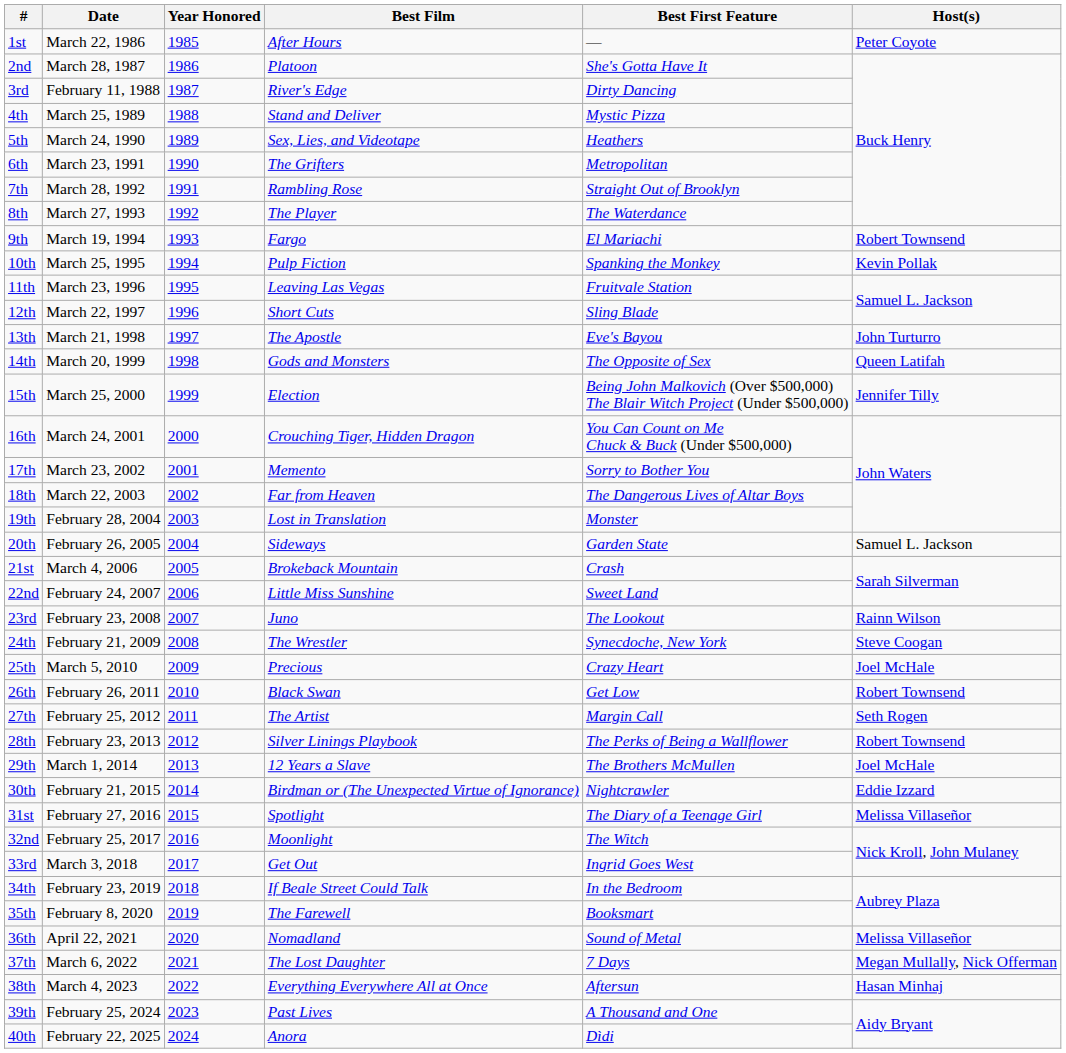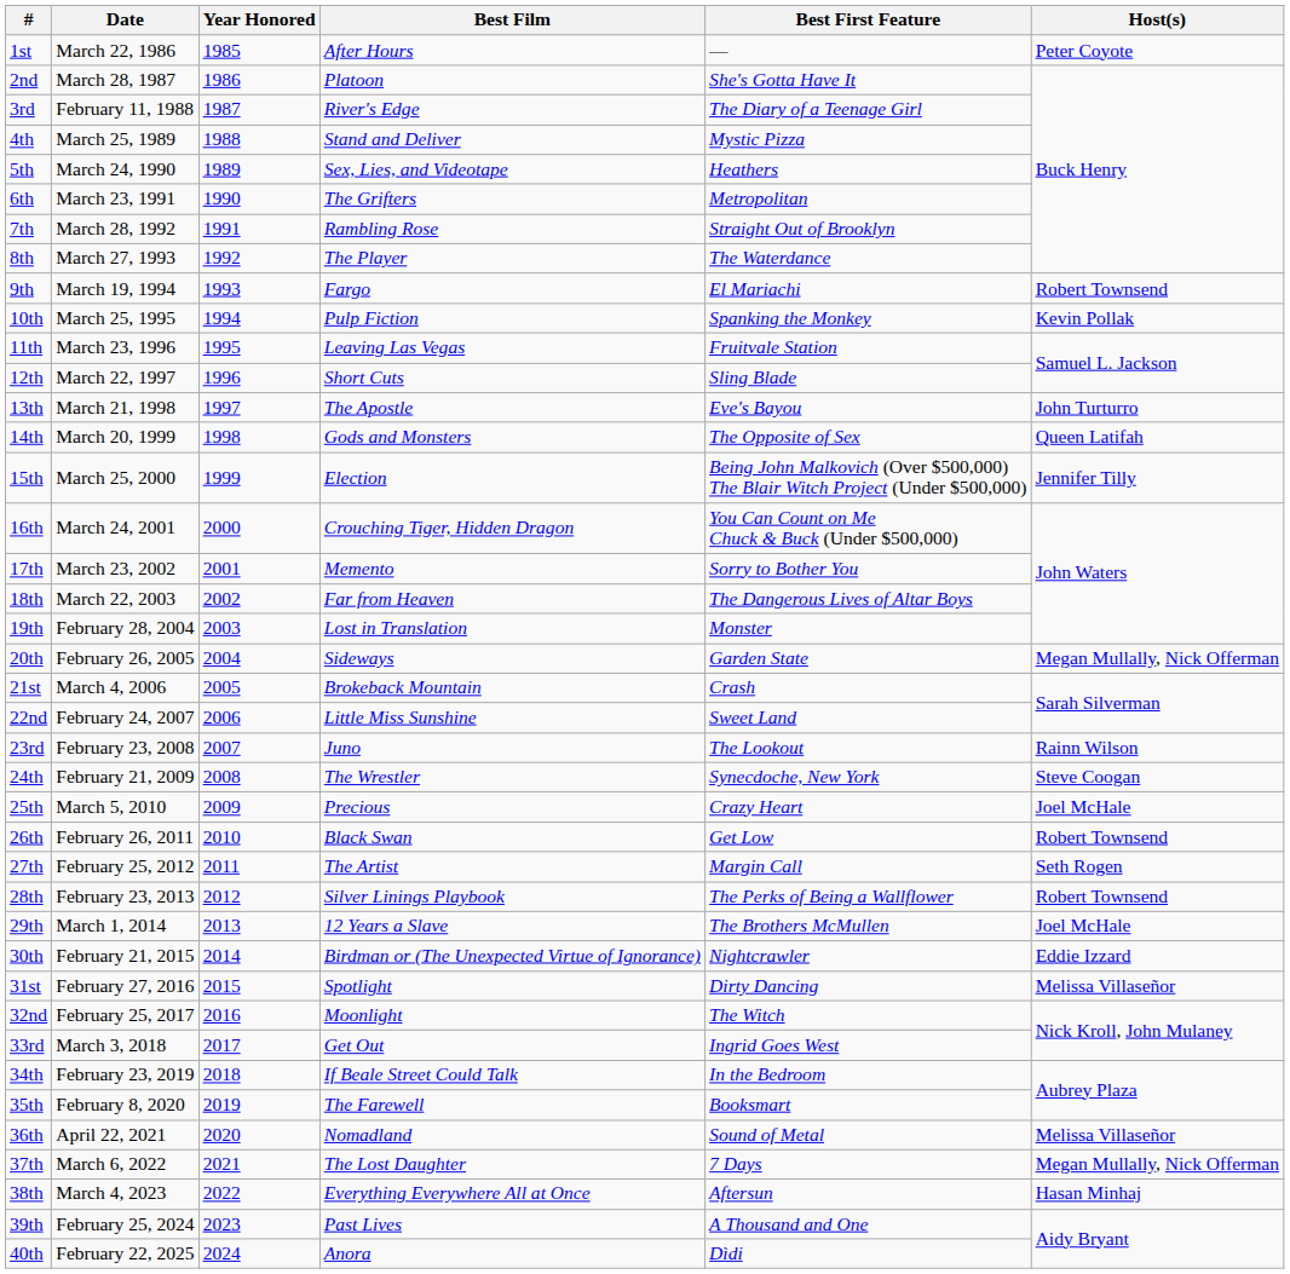 <table class="wikitable">
 <tr>
 <th>#</th>
 <th>Date</th>
 <th>Year Honored</th>
 <th>Best Film</th>
 <th>Best First Feature</th>
 <th>Host(s)</th>
 </tr>
 <tr>
 <td><a href='#'>1st</a></td>
 <td>March 22, 1986</td>
 <td><a href='#'>1985</a></td>
 <td><em><a href='#'>After Hours</a></em></td>
 <td>—</td>
 <td><a href='#'>Peter Coyote</a></td>
 </tr>
 <tr>
 <td><a href='#'>2nd</a></td>
 <td>March 28, 1987</td>
 <td><a href='#'>1986</a></td>
 <td><em><a href='#'>Platoon</a></em></td>
 <td><em><a href='#'>She's Gotta Have It</a></em></td>
 <td rowspan="7"><a href='#'>Buck Henry</a></td>
 </tr>
 <tr>
 <td><a href='#'>3rd</a></td>
 <td>February 11, 1988</td>
 <td><a href='#'>1987</a></td>
 <td><em><a href='#'>River's Edge</a></em></td>
-<td><em><a href='#'>Dirty Dancing</a></em></td>
+<td><em><a href='#'>The Diary of a Teenage Girl</a></em></td>
 </tr>
 <tr>
 <td><a href='#'>4th</a></td>
 <td>March 25, 1989</td>
 <td><a href='#'>1988</a></td>
 <td><em><a href='#'>Stand and Deliver</a></em></td>
 <td><em><a href='#'>Mystic Pizza</a></em></td>
 </tr>
 <tr>
 <td><a href='#'>5th</a></td>
 <td>March 24, 1990</td>
 <td><a href='#'>1989</a></td>
 <td><em><a href='#'>Sex, Lies, and Videotape</a></em></td>
 <td><em><a href='#'>Heathers</a></em></td>
 </tr>
 <tr>
 <td><a href='#'>6th</a></td>
 <td>March 23, 1991</td>
 <td><a href='#'>1990</a></td>
 <td><em><a href='#'>The Grifters</a></em></td>
 <td><em><a href='#'>Metropolitan</a></em></td>
 </tr>
 <tr>
 <td><a href='#'>7th</a></td>
 <td>March 28, 1992</td>
 <td><a href='#'>1991</a></td>
 <td><em><a href='#'>Rambling Rose</a></em></td>
 <td><em><a href='#'>Straight Out of Brooklyn</a></em></td>
 </tr>
 <tr>
 <td><a href='#'>8th</a></td>
 <td>March 27, 1993</td>
 <td><a href='#'>1992</a></td>
 <td><em><a href='#'>The Player</a></em></td>
 <td><em><a href='#'>The Waterdance</a></em></td>
 </tr>
 <tr>
 <td><a href='#'>9th</a></td>
 <td>March 19, 1994</td>
 <td><a href='#'>1993</a></td>
 <td><em><a href='#'>Fargo</a></em></td>
 <td><em><a href='#'>El Mariachi</a></em></td>
 <td><a href='#'>Robert Townsend</a></td>
 </tr>
 <tr>
 <td><a href='#'>10th</a></td>
 <td>March 25, 1995</td>
 <td><a href='#'>1994</a></td>
 <td><em><a href='#'>Pulp Fiction</a></em></td>
 <td><em><a href='#'>Spanking the Monkey</a></em></td>
 <td><a href='#'>Kevin Pollak</a></td>
 </tr>
 <tr>
 <td><a href='#'>11th</a></td>
 <td>March 23, 1996</td>
 <td><a href='#'>1995</a></td>
 <td><em><a href='#'>Leaving Las Vegas</a></em></td>
 <td><em><a href='#'>Fruitvale Station</a></em></td>
 <td rowspan="2"><a href='#'>Samuel L. Jackson</a></td>
 </tr>
 <tr>
 <td><a href='#'>12th</a></td>
 <td>March 22, 1997</td>
 <td><a href='#'>1996</a></td>
 <td><em><a href='#'>Short Cuts</a></em></td>
 <td><em><a href='#'>Sling Blade</a></em></td>
 </tr>
 <tr>
 <td><a href='#'>13th</a></td>
 <td>March 21, 1998</td>
 <td><a href='#'>1997</a></td>
 <td><em><a href='#'>The Apostle</a></em></td>
 <td><em><a href='#'>Eve's Bayou</a></em></td>
 <td><a href='#'>John Turturro</a></td>
 </tr>
 <tr>
 <td><a href='#'>14th</a></td>
 <td>March 20, 1999</td>
 <td><a href='#'>1998</a></td>
 <td><em><a href='#'>Gods and Monsters</a></em></td>
 <td><em><a href='#'>The Opposite of Sex</a></em></td>
 <td><a href='#'>Queen Latifah</a></td>
 </tr>
 <tr>
 <td><a href='#'>15th</a></td>
 <td>March 25, 2000</td>
 <td><a href='#'>1999</a></td>
 <td><em><a href='#'>Election</a></em></td>
 <td><em><a href='#'>Being John Malkovich</a></em> (Over $500,000)<br><em><a href='#'>The Blair Witch Project</a></em> (Under $500,000)</td>
 <td><a href='#'>Jennifer Tilly</a></td>
 </tr>
 <tr>
 <td><a href='#'>16th</a></td>
 <td>March 24, 2001</td>
 <td><a href='#'>2000</a></td>
 <td><em><a href='#'>Crouching Tiger, Hidden Dragon</a></em></td>
 <td><em><a href='#'>You Can Count on Me</a></em><br><em><a href='#'>Chuck & Buck</a></em> (Under $500,000)</td>
 <td rowspan="4"><a href='#'>John Waters</a></td>
 </tr>
 <tr>
 <td><a href='#'>17th</a></td>
 <td>March 23, 2002</td>
 <td><a href='#'>2001</a></td>
 <td><em><a href='#'>Memento</a></em></td>
 <td><em><a href='#'>Sorry to Bother You</a></em></td>
 </tr>
 <tr>
 <td><a href='#'>18th</a></td>
 <td>March 22, 2003</td>
 <td><a href='#'>2002</a></td>
 <td><em><a href='#'>Far from Heaven</a></em></td>
 <td><em><a href='#'>The Dangerous Lives of Altar Boys</a></em></td>
 </tr>
 <tr>
 <td><a href='#'>19th</a></td>
 <td>February 28, 2004</td>
 <td><a href='#'>2003</a></td>
 <td><em><a href='#'>Lost in Translation</a></em></td>
 <td><em><a href='#'>Monster</a></em></td>
 </tr>
 <tr>
 <td><a href='#'>20th</a></td>
 <td>February 26, 2005</td>
 <td><a href='#'>2004</a></td>
 <td><em><a href='#'>Sideways</a></em></td>
 <td><em><a href='#'>Garden State</a></em></td>
-<td>Samuel L. Jackson</td>
+<td><a href='#'>Megan Mullally</a>, <a href='#'>Nick Offerman</a></td>
 </tr>
 <tr>
 <td><a href='#'>21st</a></td>
 <td>March 4, 2006</td>
 <td><a href='#'>2005</a></td>
 <td><em><a href='#'>Brokeback Mountain</a></em></td>
 <td><em><a href='#'>Crash</a></em></td>
 <td rowspan="2"><a href='#'>Sarah Silverman</a></td>
 </tr>
 <tr>
 <td><a href='#'>22nd</a></td>
 <td>February 24, 2007</td>
 <td><a href='#'>2006</a></td>
 <td><em><a href='#'>Little Miss Sunshine</a></em></td>
 <td><em><a href='#'>Sweet Land</a></em></td>
 </tr>
 <tr>
 <td><a href='#'>23rd</a></td>
 <td>February 23, 2008</td>
 <td><a href='#'>2007</a></td>
 <td><em><a href='#'>Juno</a></em></td>
 <td><em><a href='#'>The Lookout</a></em></td>
 <td><a href='#'>Rainn Wilson</a></td>
 </tr>
 <tr>
 <td><a href='#'>24th</a></td>
 <td>February 21, 2009</td>
 <td><a href='#'>2008</a></td>
 <td><em><a href='#'>The Wrestler</a></em></td>
 <td><em><a href='#'>Synecdoche, New York</a></em></td>
 <td><a href='#'>Steve Coogan</a></td>
 </tr>
 <tr>
 <td><a href='#'>25th</a></td>
 <td>March 5, 2010</td>
 <td><a href='#'>2009</a></td>
 <td><em><a href='#'>Precious</a></em></td>
 <td><em><a href='#'>Crazy Heart</a></em></td>
 <td><a href='#'>Joel McHale</a></td>
 </tr>
 <tr>
 <td><a href='#'>26th</a></td>
 <td>February 26, 2011</td>
 <td><a href='#'>2010</a></td>
 <td><em><a href='#'>Black Swan</a></em></td>
 <td><em><a href='#'>Get Low</a></em></td>
 <td><a href='#'>Robert Townsend</a></td>
 </tr>
 <tr>
 <td><a href='#'>27th</a></td>
 <td>February 25, 2012</td>
 <td><a href='#'>2011</a></td>
 <td><em><a href='#'>The Artist</a></em></td>
 <td><em><a href='#'>Margin Call</a></em></td>
 <td><a href='#'>Seth Rogen</a></td>
 </tr>
 <tr>
 <td><a href='#'>28th</a></td>
 <td>February 23, 2013</td>
 <td><a href='#'>2012</a></td>
 <td><em><a href='#'>Silver Linings Playbook</a></em></td>
 <td><em><a href='#'>The Perks of Being a Wallflower</a></em></td>
 <td><a href='#'>Robert Townsend</a></td>
 </tr>
 <tr>
 <td><a href='#'>29th</a></td>
 <td>March 1, 2014</td>
 <td><a href='#'>2013</a></td>
 <td><em><a href='#'>12 Years a Slave</a></em></td>
 <td><em><a href='#'>The Brothers McMullen</a></em></td>
 <td><a href='#'>Joel McHale</a></td>
 </tr>
 <tr>
 <td><a href='#'>30th</a></td>
 <td>February 21, 2015</td>
 <td><a href='#'>2014</a></td>
 <td><em><a href='#'>Birdman or (The Unexpected Virtue of Ignorance)</a></em></td>
 <td><em><a href='#'>Nightcrawler</a></em></td>
 <td><a href='#'>Eddie Izzard</a></td>
 </tr>
 <tr>
 <td><a href='#'>31st</a></td>
 <td>February 27, 2016</td>
 <td><a href='#'>2015</a></td>
 <td><em><a href='#'>Spotlight</a></em></td>
-<td><em><a href='#'>The Diary of a Teenage Girl</a></em></td>
+<td><em><a href='#'>Dirty Dancing</a></em></td>
 <td><a href='#'>Melissa Villaseñor</a></td>
 </tr>
 <tr>
 <td><a href='#'>32nd</a></td>
 <td>February 25, 2017</td>
 <td><a href='#'>2016</a></td>
 <td><em><a href='#'>Moonlight</a></em></td>
 <td><em><a href='#'>The Witch</a></em></td>
 <td rowspan="2"><a href='#'>Nick Kroll</a>, <a href='#'>John Mulaney</a></td>
 </tr>
 <tr>
 <td><a href='#'>33rd</a></td>
 <td>March 3, 2018</td>
 <td><a href='#'>2017</a></td>
 <td><em><a href='#'>Get Out</a></em></td>
 <td><em><a href='#'>Ingrid Goes West</a></em></td>
 </tr>
 <tr>
 <td><a href='#'>34th</a></td>
 <td>February 23, 2019</td>
 <td><a href='#'>2018</a></td>
 <td><em><a href='#'>If Beale Street Could Talk</a></em></td>
 <td><em><a href='#'>In the Bedroom</a></em></td>
 <td rowspan="2"><a href='#'>Aubrey Plaza</a></td>
 </tr>
 <tr>
 <td><a href='#'>35th</a></td>
 <td>February 8, 2020</td>
 <td><a href='#'>2019</a></td>
 <td><em><a href='#'>The Farewell</a></em></td>
 <td><em><a href='#'>Booksmart</a></em></td>
 </tr>
 <tr>
 <td><a href='#'>36th</a></td>
 <td>April 22, 2021</td>
 <td><a href='#'>2020</a></td>
 <td><em><a href='#'>Nomadland</a></em></td>
 <td><em><a href='#'>Sound of Metal</a></em></td>
 <td><a href='#'>Melissa Villaseñor</a></td>
 </tr>
 <tr>
 <td><a href='#'>37th</a></td>
 <td>March 6, 2022</td>
 <td><a href='#'>2021</a></td>
 <td><em><a href='#'>The Lost Daughter</a></em></td>
 <td><em><a href='#'>7 Days</a></em></td>
 <td><a href='#'>Megan Mullally</a>, <a href='#'>Nick Offerman</a></td>
 </tr>
 <tr>
 <td><a href='#'>38th</a></td>
 <td>March 4, 2023</td>
 <td><a href='#'>2022</a></td>
 <td><em><a href='#'>Everything Everywhere All at Once</a></em></td>
 <td><em><a href='#'>Aftersun</a></em></td>
 <td><a href='#'>Hasan Minhaj</a></td>
 </tr>
 <tr>
 <td><a href='#'>39th</a></td>
 <td>February 25, 2024</td>
 <td><a href='#'>2023</a></td>
 <td><em><a href='#'>Past Lives</a></em></td>
 <td><em><a href='#'>A Thousand and One</a></em></td>
 <td rowspan="2"><a href='#'>Aidy Bryant</a></td>
 </tr>
 <tr>
 <td><a href='#'>40th</a></td>
 <td>February 22, 2025</td>
 <td><a href='#'>2024</a></td>
 <td><em><a href='#'>Anora</a></em></td>
 <td><em><a href='#'>Dìdi</a></em></td>
 </tr>
 </table>
